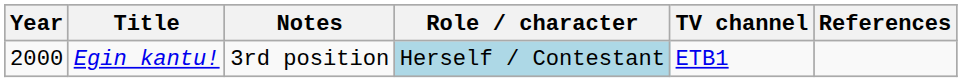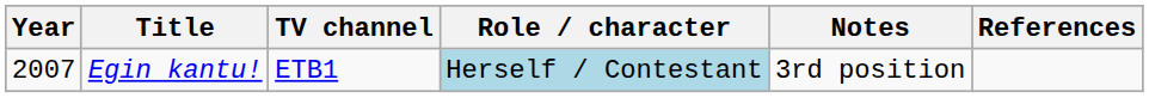 <table class="wikitable sortable">
 <tr>
 <th>Year</th>
 <th>Title</th>
+<th>TV channel</th>
+<th>Role / character</th>
 <th class="unsortable">Notes</th>
-<th>Role / character</th>
-<th>TV channel</th>
 <th>References</th>
 </tr>
 <tr>
-<td>2000</td>
+<td>2007</td>
 <td><em><a href='#'>Egin kantu!</a></em></td>
+<td><a href='#'>ETB1</a></td>
+<td style="background: lightblue;">Herself / Contestant</td>
 <td>3rd position</td>
-<td style="background: lightblue;">Herself / Contestant</td>
-<td><a href='#'>ETB1</a></td>
 <td></td>
 </tr>
 </table>
